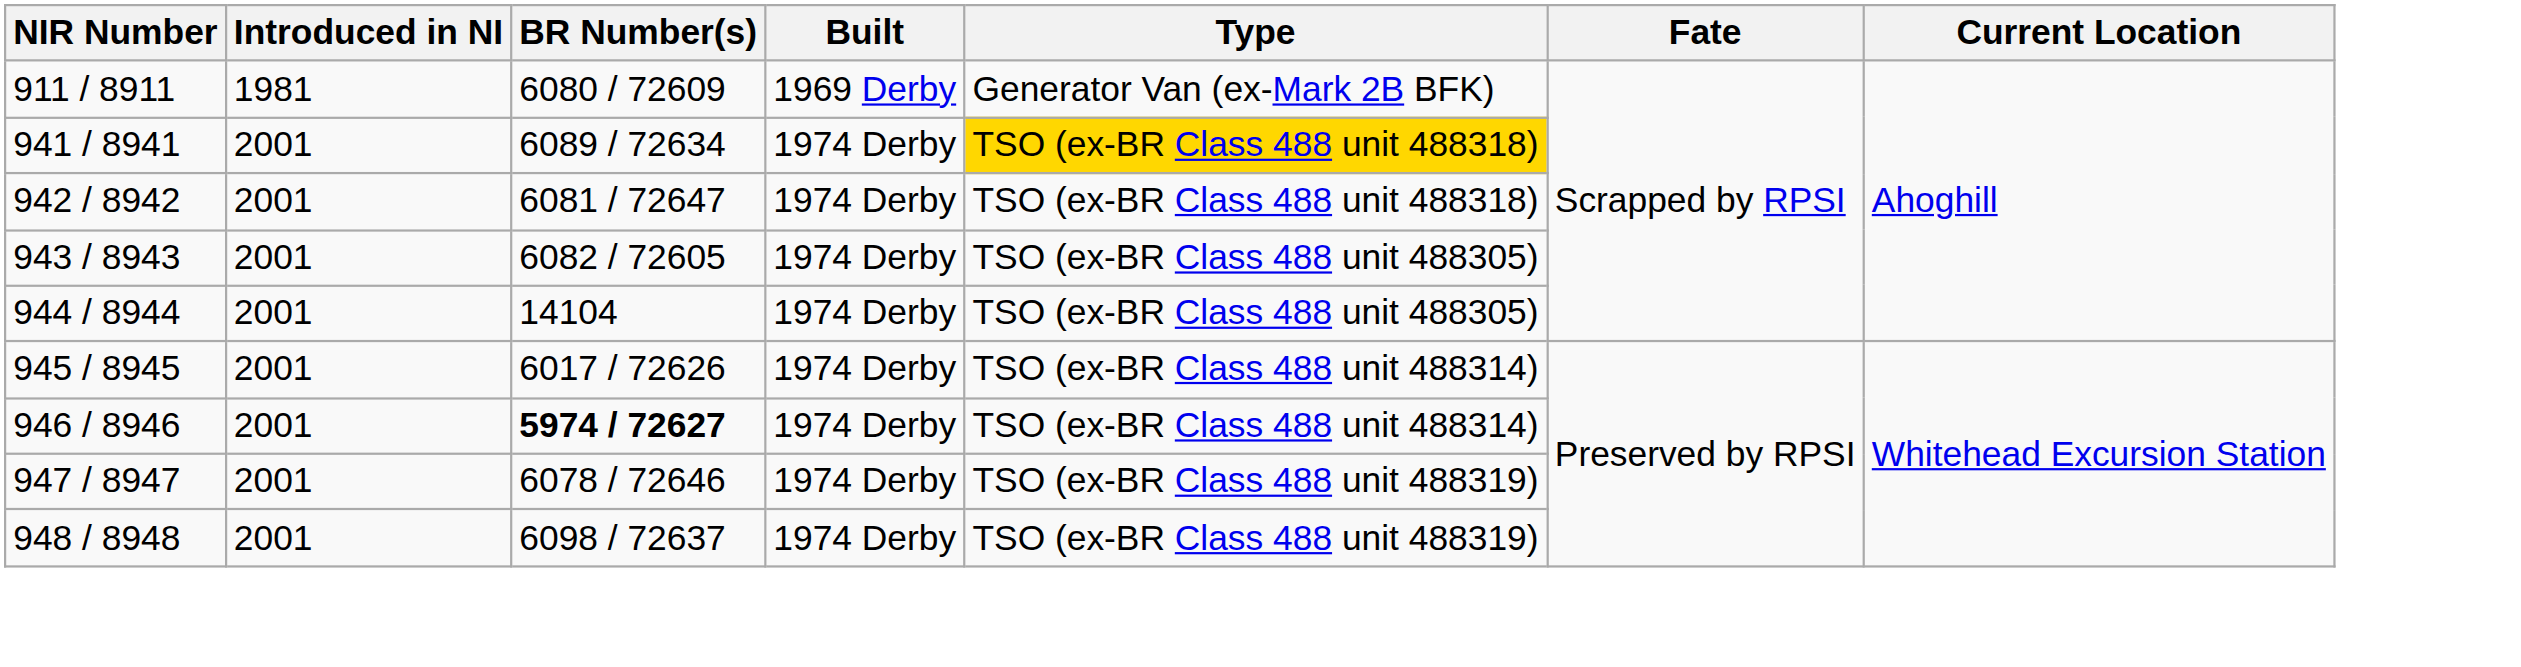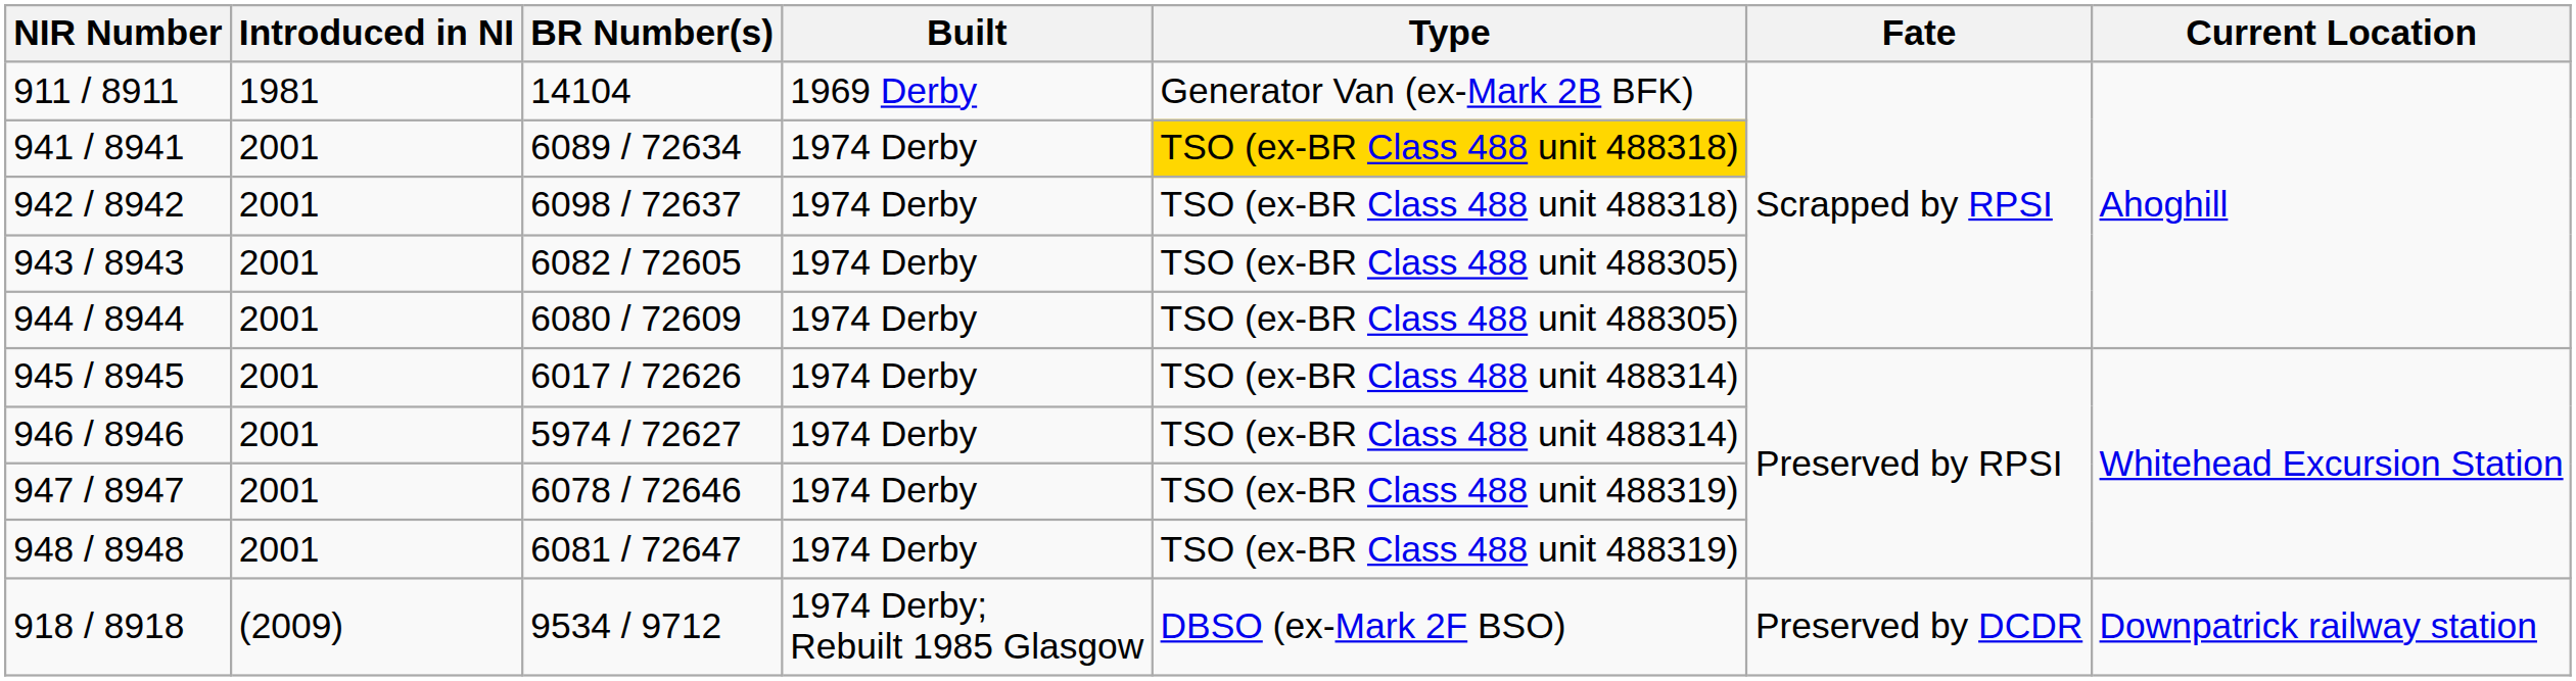 <table class="wikitable">
 <tr>
 <th>NIR Number</th>
 <th>Introduced in NI</th>
 <th>BR Number(s)</th>
 <th>Built</th>
 <th>Type</th>
 <th>Fate</th>
 <th>Current Location</th>
 </tr>
 <tr>
 <td>911 / 8911</td>
 <td>1981</td>
-<td>6080 / 72609</td>
+<td>14104</td>
 <td>1969 <a href='#'>Derby</a></td>
 <td>Generator Van (ex-<a href='#'>Mark 2B</a> BFK)</td>
 <td rowspan="5">Scrapped by <a href='#'>RPSI</a></td>
 <td rowspan=5><a href='#'>Ahoghill</a></td>
 </tr>
 <tr>
 <td>941 / 8941</td>
 <td>2001</td>
 <td>6089 / 72634</td>
 <td>1974 Derby</td>
 <td style="background: gold;">TSO (ex-BR <a href='#'>Class 488</a> unit 488318)</td>
 </tr>
 <tr>
 <td>942 / 8942</td>
 <td>2001</td>
-<td>6081 / 72647</td>
+<td>6098 / 72637</td>
 <td>1974 Derby</td>
 <td>TSO (ex-BR <a href='#'>Class 488</a> unit 488318)</td>
 </tr>
 <tr>
 <td>943 / 8943</td>
 <td>2001</td>
 <td>6082 / 72605</td>
 <td>1974 Derby</td>
 <td>TSO (ex-BR <a href='#'>Class 488</a> unit 488305)</td>
 </tr>
 <tr>
 <td>944 / 8944</td>
 <td>2001</td>
-<td>14104</td>
+<td>6080 / 72609</td>
 <td>1974 Derby</td>
 <td>TSO (ex-BR <a href='#'>Class 488</a> unit 488305)</td>
 </tr>
 <tr>
 <td>945 / 8945</td>
 <td>2001</td>
 <td>6017 / 72626</td>
 <td>1974 Derby</td>
 <td>TSO (ex-BR <a href='#'>Class 488</a> unit 488314)</td>
 <td rowspan="4">Preserved by RPSI</td>
 <td rowspan="4"><a href='#'>Whitehead Excursion Station</a></td>
 </tr>
 <tr>
 <td>946 / 8946</td>
 <td>2001</td>
-<td><strong>5974 / 72627</strong></td>
+<td>5974 / 72627</td>
 <td>1974 Derby</td>
 <td>TSO (ex-BR <a href='#'>Class 488</a> unit 488314)</td>
 </tr>
 <tr>
 <td>947 / 8947</td>
 <td>2001</td>
 <td>6078 / 72646</td>
 <td>1974 Derby</td>
 <td>TSO (ex-BR <a href='#'>Class 488</a> unit 488319)</td>
 </tr>
 <tr>
 <td>948 / 8948</td>
 <td>2001</td>
-<td>6098 / 72637</td>
+<td>6081 / 72647</td>
 <td>1974 Derby</td>
 <td>TSO (ex-BR <a href='#'>Class 488</a> unit 488319)</td>
 </tr>
+<tr>
+<td>918 / 8918</td>
+<td>(2009)</td>
+<td>9534 / 9712</td>
+<td>1974 Derby;<br> Rebuilt 1985 Glasgow</td>
+<td><a href='#'>DBSO</a> (ex-<a href='#'>Mark 2F</a> BSO)</td>
+<td>Preserved by <a href='#'>DCDR</a></td>
+<td><a href='#'>Downpatrick railway station</a></td>
+</tr>
 </table>
